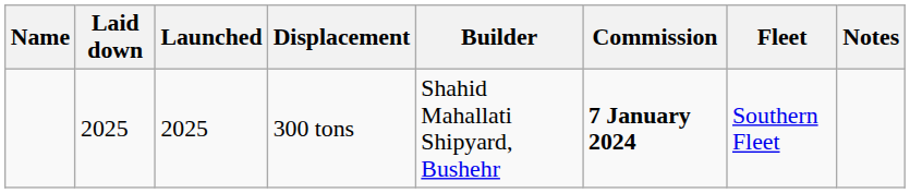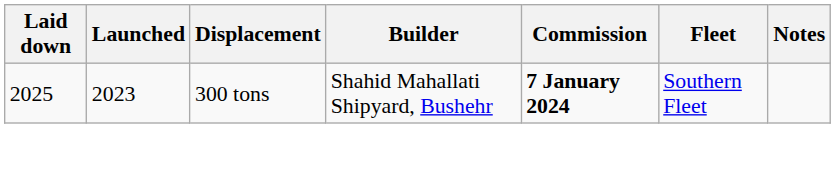 <table class="wikitable">
 <tr>
-<th>Name</th>
 <th>Laid down</th>
 <th>Launched</th>
 <th>Displacement</th>
 <th>Builder</th>
 <th>Commission</th>
 <th>Fleet</th>
 <th>Notes</th>
 </tr>
 <tr>
-<td></td>
 <td>2025</td>
-<td>2025</td>
+<td>2023</td>
 <td>300 tons</td>
 <td>Shahid Mahallati Shipyard, <a href='#'>Bushehr</a></td>
 <td><strong>7 January 2024</strong></td>
 <td><a href='#'>Southern Fleet</a></td>
 <td></td>
 </tr>
 </table>
